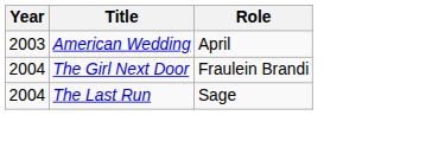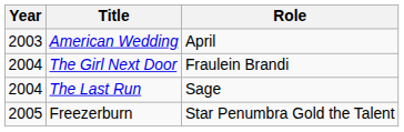 <table class="wikitable sortable">
 <tr>
 <th>Year</th>
 <th>Title</th>
 <th>Role</th>
 </tr>
 <tr>
 <td>2003</td>
 <td><em><a href='#'>American Wedding</a></em></td>
 <td>April</td>
 </tr>
 <tr>
 <td>2004</td>
 <td><em><a href='#'>The Girl Next Door</a></em></td>
 <td>Fraulein Brandi</td>
 </tr>
 <tr>
 <td>2004</td>
 <td><em><a href='#'>The Last Run</a></em></td>
 <td>Sage</td>
 </tr>
+<tr>
+<td>2005</td>
+<td>Freezerburn</td>
+<td>Star Penumbra Gold the Talent</td>
+</tr>
 </table>
